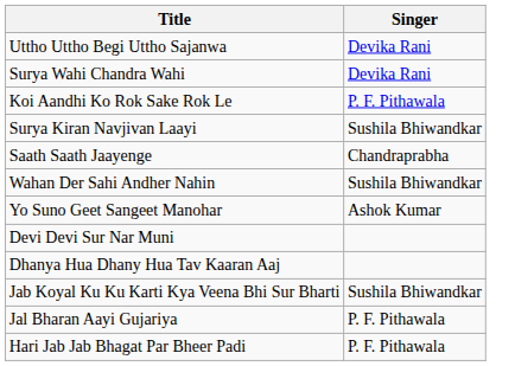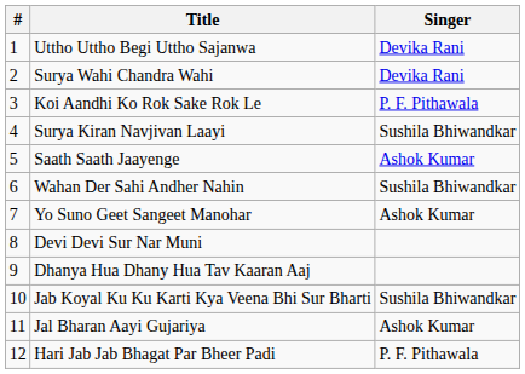 <table class="wikitable" style="font-size:95%;">
 <tr>
+<th>#</th>
 <th>Title</th>
 <th>Singer</th>
 </tr>
 <tr>
+<td>1</td>
 <td>Uttho Uttho Begi Uttho Sajanwa</td>
 <td><a href='#'>Devika Rani</a></td>
 </tr>
 <tr>
+<td>2</td>
 <td>Surya Wahi Chandra Wahi</td>
 <td><a href='#'>Devika Rani</a></td>
 </tr>
 <tr>
+<td>3</td>
 <td>Koi Aandhi Ko Rok Sake Rok Le</td>
 <td><a href='#'>P. F. Pithawala</a></td>
 </tr>
 <tr>
+<td>4</td>
 <td>Surya Kiran Navjivan Laayi</td>
 <td>Sushila Bhiwandkar</td>
 </tr>
 <tr>
+<td>5</td>
 <td>Saath Saath Jaayenge</td>
-<td>Chandraprabha</td>
+<td><a href='#'>Ashok Kumar</a></td>
 </tr>
 <tr>
+<td>6</td>
 <td>Wahan Der Sahi Andher Nahin</td>
 <td>Sushila Bhiwandkar</td>
 </tr>
 <tr>
+<td>7</td>
 <td>Yo Suno Geet Sangeet Manohar</td>
 <td>Ashok Kumar</td>
 </tr>
 <tr>
+<td>8</td>
 <td>Devi Devi Sur Nar Muni</td>
 <td></td>
 </tr>
 <tr>
+<td>9</td>
 <td>Dhanya Hua Dhany Hua Tav Kaaran Aaj</td>
 <td></td>
 </tr>
 <tr>
+<td>10</td>
 <td>Jab Koyal Ku Ku Karti Kya Veena Bhi Sur Bharti</td>
 <td>Sushila Bhiwandkar</td>
 </tr>
 <tr>
+<td>11</td>
 <td>Jal Bharan Aayi Gujariya</td>
-<td>P. F. Pithawala</td>
+<td>Ashok Kumar</td>
 </tr>
 <tr>
+<td>12</td>
 <td>Hari Jab Jab Bhagat Par Bheer Padi</td>
 <td>P. F. Pithawala</td>
 </tr>
 </table>
